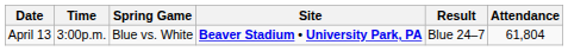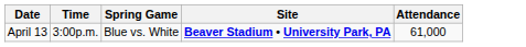 <table class="wikitable" style="font-size:95%;">
 <tr>
 <th>Date</th>
 <th>Time</th>
 <th>Spring Game</th>
 <th>Site</th>
-<th>Result</th>
 <th>Attendance</th>
 </tr>
 <tr>
 <td>April 13</td>
 <td>3:00p.m.</td>
 <td>Blue vs. White</td>
 <td><strong><a href='#'>Beaver Stadium</a> • <a href='#'>University Park, PA</a></strong></td>
-<td>Blue 24–7</td>
-<td align=center>61,804</td>
+<td align=center>61,000</td>
 </tr>
 </table>
